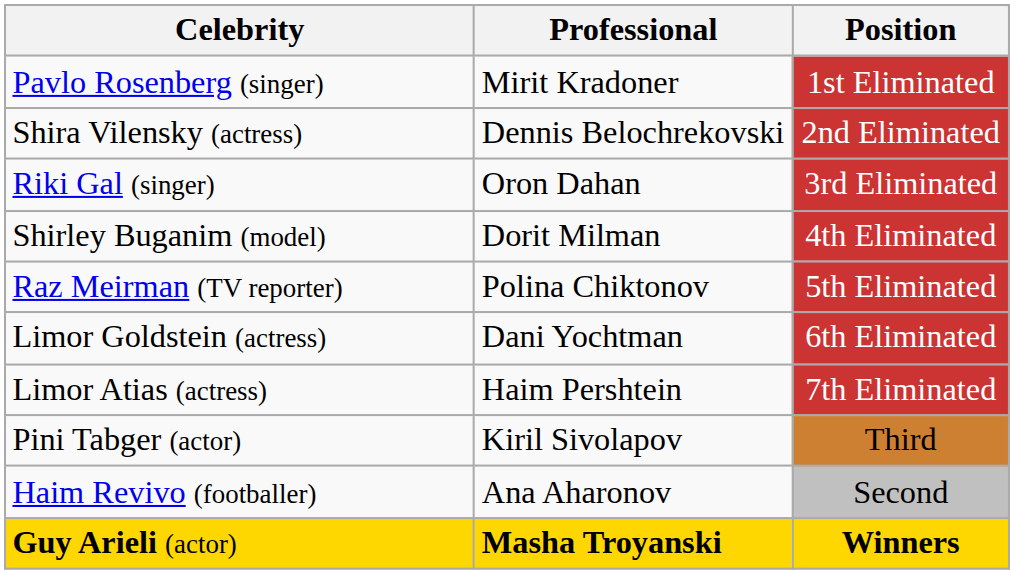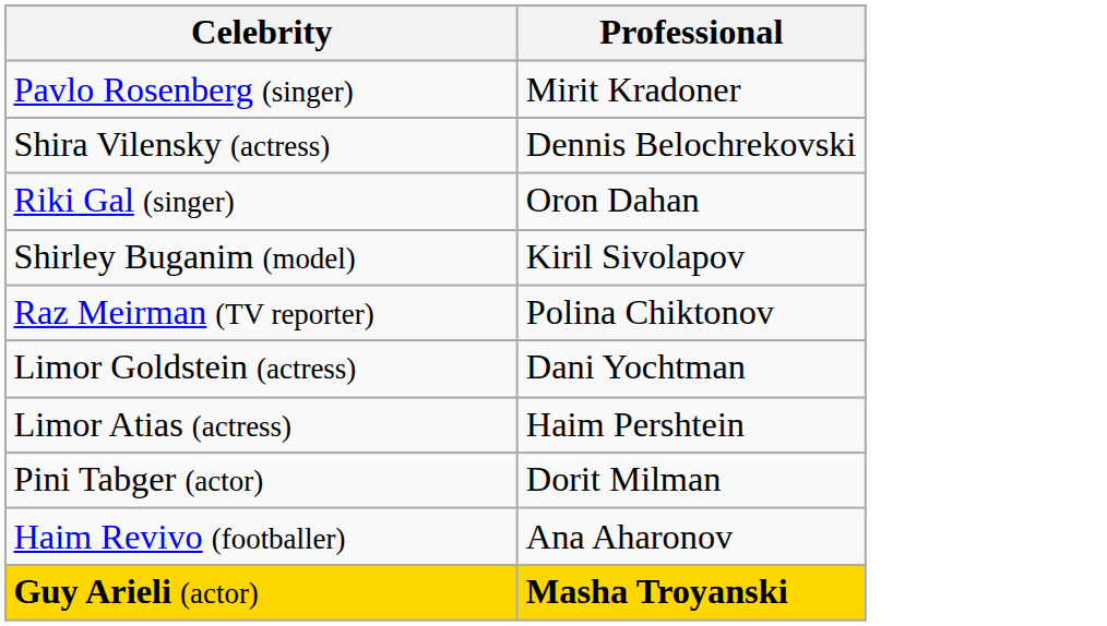 <table class="wikitable" border="1">
 <tr>
 <th width="225">Celebrity</th>
 <th width="150">Professional</th>
-<th width="100">Position</th>
 </tr>
 <tr>
 <td><a href='#'>Pavlo Rosenberg</a> <small>(singer)</small></td>
 <td>Mirit Kradoner</td>
-<td style="background: #c33; color: #fff;"  align="center">1st Eliminated</td>
 </tr>
 <tr>
 <td>Shira Vilensky <small>(actress)</small></td>
 <td>Dennis Belochrekovski</td>
-<td style="background: #c33; color: #fff;" align="center">2nd Eliminated</td>
 </tr>
 <tr>
 <td><a href='#'>Riki Gal</a> <small>(singer)</small></td>
 <td>Oron Dahan</td>
-<td style="background: #c33; color: #fff;" align="center">3rd Eliminated</td>
 </tr>
 <tr>
 <td>Shirley Buganim <small>(model)</small></td>
-<td>Dorit Milman</td>
-<td style="background: #c33; color: #fff;" align="center">4th Eliminated</td>
+<td>Kiril Sivolapov</td>
 </tr>
 <tr>
 <td><a href='#'>Raz Meirman</a> <small>(TV reporter)</small></td>
 <td>Polina Chiktonov</td>
-<td style="background: #c33; color: #fff;" align="center">5th Eliminated</td>
 </tr>
 <tr>
 <td>Limor Goldstein <small>(actress)</small></td>
 <td>Dani Yochtman</td>
-<td style="background: #c33; color: #fff;" align="center">6th Eliminated</td>
 </tr>
 <tr>
 <td>Limor Atias <small>(actress)</small></td>
 <td>Haim Pershtein</td>
-<td style="background: #c33; color: #fff;" align="center">7th Eliminated</td>
 </tr>
 <tr>
 <td>Pini Tabger <small>(actor)</small></td>
-<td>Kiril Sivolapov</td>
-<td style="background: #CD7F32;"  align="center">Third</td>
+<td>Dorit Milman</td>
 </tr>
 <tr>
 <td><a href='#'>Haim Revivo</a> <small>(footballer)</small></td>
 <td>Ana Aharonov</td>
-<td style="background: silver;"  align="center">Second</td>
 </tr>
 <tr>
 <td style="background: gold;"><strong>Guy Arieli</strong> <small>(actor)</small></td>
 <td style="background: gold;"><strong>Masha Troyanski</strong></td>
-<td style="background: gold;"  align="center"><strong>Winners</strong></td>
 </tr>
 </table>
